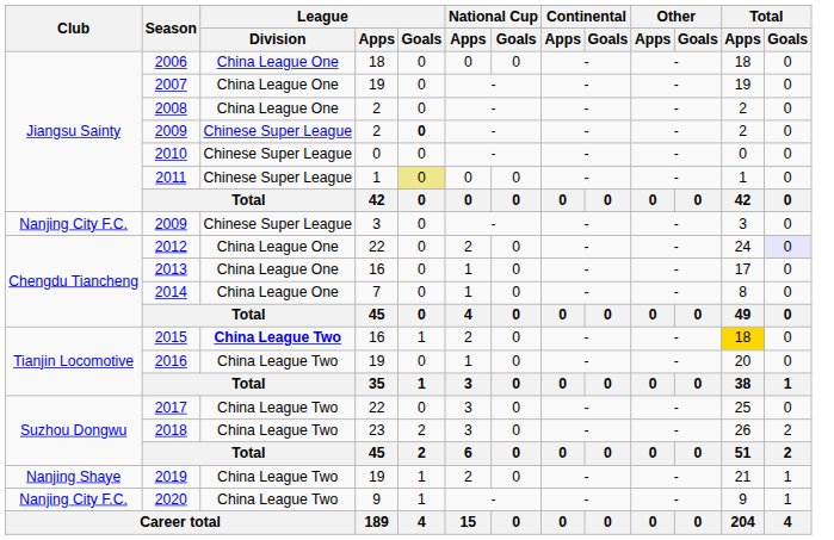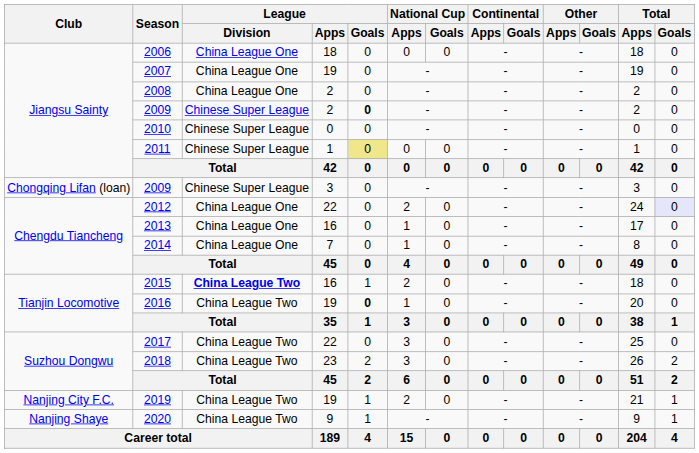 <table class="wikitable" style="text-align: center">
 <tr>
 <th rowspan="2">Club</th>
 <th rowspan="2">Season</th>
 <th colspan="3">League</th>
 <th colspan="2">National Cup</th>
 <th colspan="2">Continental</th>
 <th colspan="2">Other</th>
 <th colspan="2">Total</th>
 </tr>
 <tr>
 <th>Division</th>
 <th>Apps</th>
 <th>Goals</th>
 <th>Apps</th>
 <th>Goals</th>
 <th>Apps</th>
 <th>Goals</th>
 <th>Apps</th>
 <th>Goals</th>
 <th>Apps</th>
 <th>Goals</th>
 </tr>
 <tr>
 <td rowspan=7><a href='#'>Jiangsu Sainty</a></td>
 <td><a href='#'>2006</a></td>
 <td><a href='#'>China League One</a></td>
 <td>18</td>
 <td>0</td>
 <td>0</td>
 <td>0</td>
 <td colspan="2">-</td>
 <td colspan="2">-</td>
 <td>18</td>
 <td>0</td>
 </tr>
 <tr>
 <td><a href='#'>2007</a></td>
 <td>China League One</td>
 <td>19</td>
 <td>0</td>
 <td colspan="2">-</td>
 <td colspan="2">-</td>
 <td colspan="2">-</td>
 <td>19</td>
 <td>0</td>
 </tr>
 <tr>
 <td><a href='#'>2008</a></td>
 <td>China League One</td>
 <td>2</td>
 <td>0</td>
 <td colspan="2">-</td>
 <td colspan="2">-</td>
 <td colspan="2">-</td>
 <td>2</td>
 <td>0</td>
 </tr>
 <tr>
 <td><a href='#'>2009</a></td>
 <td><a href='#'>Chinese Super League</a></td>
 <td>2</td>
 <td><strong>0</strong></td>
 <td colspan="2">-</td>
 <td colspan="2">-</td>
 <td colspan="2">-</td>
 <td>2</td>
 <td>0</td>
 </tr>
 <tr>
 <td><a href='#'>2010</a></td>
 <td>Chinese Super League</td>
 <td>0</td>
 <td>0</td>
 <td colspan="2">-</td>
 <td colspan="2">-</td>
 <td colspan="2">-</td>
 <td>0</td>
 <td>0</td>
 </tr>
 <tr>
 <td><a href='#'>2011</a></td>
 <td>Chinese Super League</td>
 <td>1</td>
 <td style="background: khaki;">0</td>
 <td>0</td>
 <td>0</td>
 <td colspan="2">-</td>
 <td colspan="2">-</td>
 <td>1</td>
 <td>0</td>
 </tr>
 <tr>
 <th colspan="2">Total</th>
 <th>42</th>
 <th>0</th>
 <th>0</th>
 <th>0</th>
 <th>0</th>
 <th>0</th>
 <th>0</th>
 <th>0</th>
 <th>42</th>
 <th>0</th>
 </tr>
 <tr>
-<td><a href='#'>Nanjing City F.C.</a></td>
+<td><a href='#'>Chongqing Lifan</a> (loan)</td>
 <td><a href='#'>2009</a></td>
 <td>Chinese Super League</td>
 <td>3</td>
 <td>0</td>
 <td colspan="2">-</td>
 <td colspan="2">-</td>
 <td colspan="2">-</td>
 <td>3</td>
 <td>0</td>
 </tr>
 <tr>
 <td rowspan=4><a href='#'>Chengdu Tiancheng</a></td>
 <td><a href='#'>2012</a></td>
 <td>China League One</td>
 <td>22</td>
 <td>0</td>
 <td>2</td>
 <td>0</td>
 <td colspan="2">-</td>
 <td colspan="2">-</td>
 <td>24</td>
 <td style="background: lavender;">0</td>
 </tr>
 <tr>
 <td><a href='#'>2013</a></td>
 <td>China League One</td>
 <td>16</td>
 <td>0</td>
 <td>1</td>
 <td>0</td>
 <td colspan="2">-</td>
 <td colspan="2">-</td>
 <td>17</td>
 <td>0</td>
 </tr>
 <tr>
 <td><a href='#'>2014</a></td>
 <td>China League One</td>
 <td>7</td>
 <td>0</td>
 <td>1</td>
 <td>0</td>
 <td colspan="2">-</td>
 <td colspan="2">-</td>
 <td>8</td>
 <td>0</td>
 </tr>
 <tr>
 <th colspan="2">Total</th>
 <th>45</th>
 <th>0</th>
 <th>4</th>
 <th>0</th>
 <th>0</th>
 <th>0</th>
 <th>0</th>
 <th>0</th>
 <th>49</th>
 <th>0</th>
 </tr>
 <tr>
 <td rowspan=3><a href='#'>Tianjin Locomotive</a></td>
 <td><a href='#'>2015</a></td>
 <td><strong><a href='#'>China League Two</a></strong></td>
 <td>16</td>
 <td>1</td>
 <td>2</td>
 <td>0</td>
 <td colspan="2">-</td>
 <td colspan="2">-</td>
-<td style="background: gold;">18</td>
+<td>18</td>
 <td>0</td>
 </tr>
 <tr>
 <td><a href='#'>2016</a></td>
 <td>China League Two</td>
 <td>19</td>
-<td>0</td>
+<td><strong>0</strong></td>
 <td>1</td>
 <td>0</td>
 <td colspan="2">-</td>
 <td colspan="2">-</td>
 <td>20</td>
 <td>0</td>
 </tr>
 <tr>
 <th colspan="2">Total</th>
 <th>35</th>
 <th>1</th>
 <th>3</th>
 <th>0</th>
 <th>0</th>
 <th>0</th>
 <th>0</th>
 <th>0</th>
 <th>38</th>
 <th>1</th>
 </tr>
 <tr>
 <td rowspan=3><a href='#'>Suzhou Dongwu</a></td>
 <td><a href='#'>2017</a></td>
 <td>China League Two</td>
 <td>22</td>
 <td>0</td>
 <td>3</td>
 <td>0</td>
 <td colspan="2">-</td>
 <td colspan="2">-</td>
 <td>25</td>
 <td>0</td>
 </tr>
 <tr>
 <td><a href='#'>2018</a></td>
 <td>China League Two</td>
 <td>23</td>
 <td>2</td>
 <td>3</td>
 <td>0</td>
 <td colspan="2">-</td>
 <td colspan="2">-</td>
 <td>26</td>
 <td>2</td>
 </tr>
 <tr>
 <th colspan="2">Total</th>
 <th>45</th>
 <th>2</th>
 <th>6</th>
 <th>0</th>
 <th>0</th>
 <th>0</th>
 <th>0</th>
 <th>0</th>
 <th>51</th>
 <th>2</th>
 </tr>
 <tr>
-<td><a href='#'>Nanjing Shaye</a></td>
+<td><a href='#'>Nanjing City F.C.</a></td>
 <td><a href='#'>2019</a></td>
 <td>China League Two</td>
 <td>19</td>
 <td>1</td>
 <td>2</td>
 <td>0</td>
 <td colspan="2">-</td>
 <td colspan="2">-</td>
 <td>21</td>
 <td>1</td>
 </tr>
 <tr>
-<td><a href='#'>Nanjing City F.C.</a></td>
+<td><a href='#'>Nanjing Shaye</a></td>
 <td><a href='#'>2020</a></td>
 <td>China League Two</td>
 <td>9</td>
 <td>1</td>
 <td colspan="2">-</td>
 <td colspan="2">-</td>
 <td colspan="2">-</td>
 <td>9</td>
 <td>1</td>
 </tr>
 <tr>
 <th colspan=3>Career total</th>
 <th>189</th>
 <th>4</th>
 <th>15</th>
 <th>0</th>
 <th>0</th>
 <th>0</th>
 <th>0</th>
 <th>0</th>
 <th>204</th>
 <th>4</th>
 </tr>
 </table>
